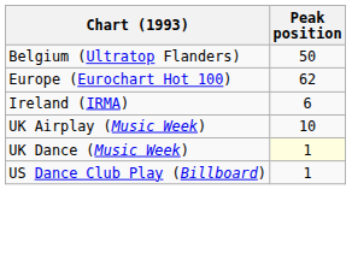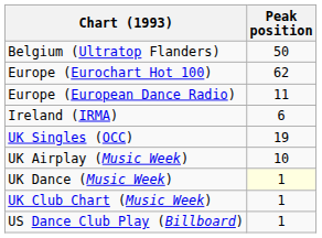 <table class="wikitable sortable">
 <tr>
 <th>Chart (1993)</th>
 <th>Peak<br>position</th>
 </tr>
 <tr>
 <td>Belgium (<a href='#'>Ultratop</a> Flanders)</td>
 <td style="text-align:center;">50</td>
 </tr>
 <tr>
 <td>Europe (<a href='#'>Eurochart Hot 100</a>)</td>
 <td style="text-align:center;">62</td>
 </tr>
 <tr>
+<td>Europe (<a href='#'>European Dance Radio</a>)</td>
+<td style="text-align:center;">11</td>
+</tr>
+<tr>
 <td>Ireland (<a href='#'>IRMA</a>)</td>
 <td style="text-align:center;">6</td>
+</tr>
+<tr>
+<td><a href='#'>UK Singles</a> (<a href='#'>OCC</a>)</td>
+<td style="text-align:center;">19</td>
 </tr>
 <tr>
 <td>UK Airplay (<em><a href='#'>Music Week</a></em>)</td>
 <td style="text-align:center;">10</td>
 </tr>
 <tr>
 <td>UK Dance (<em><a href='#'>Music Week</a></em>)</td>
 <td style="background: lightyellow; text-align:center;">1</td>
 </tr>
 <tr>
+<td><a href='#'>UK Club Chart</a> (<em><a href='#'>Music Week</a></em>)</td>
+<td style="text-align:center;">1</td>
+</tr>
+<tr>
 <td>US <a href='#'>Dance Club Play</a> (<em><a href='#'>Billboard</a></em>)</td>
 <td style="text-align:center;">1</td>
 </tr>
 </table>
